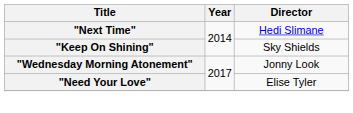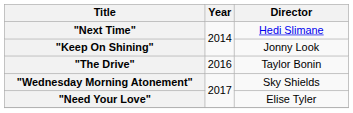 <table class="wikitable plainrowheaders" style="text-align:center;">
 <tr>
 <th scope="col" style="width:18em;">Title</th>
 <th scope="col">Year</th>
 <th scope="col" style="width:10em;">Director</th>
 </tr>
 <tr>
 <th scope="row">"Next Time"</th>
 <td rowspan="2">2014</td>
 <td><a href='#'>Hedi Slimane</a></td>
 </tr>
 <tr>
 <th scope="row">"Keep On Shining"</th>
-<td>Sky Shields</td>
+<td>Jonny Look</td>
+</tr>
+<tr>
+<th scope="row">"The Drive"</th>
+<td>2016</td>
+<td>Taylor Bonin</td>
 </tr>
 <tr>
 <th scope="row">"Wednesday Morning Atonement"</th>
 <td rowspan="2">2017</td>
-<td>Jonny Look</td>
+<td>Sky Shields</td>
 </tr>
 <tr>
 <th scope="row">"Need Your Love"</th>
 <td>Elise Tyler</td>
 </tr>
 <tr>
 </tr>
 </table>
